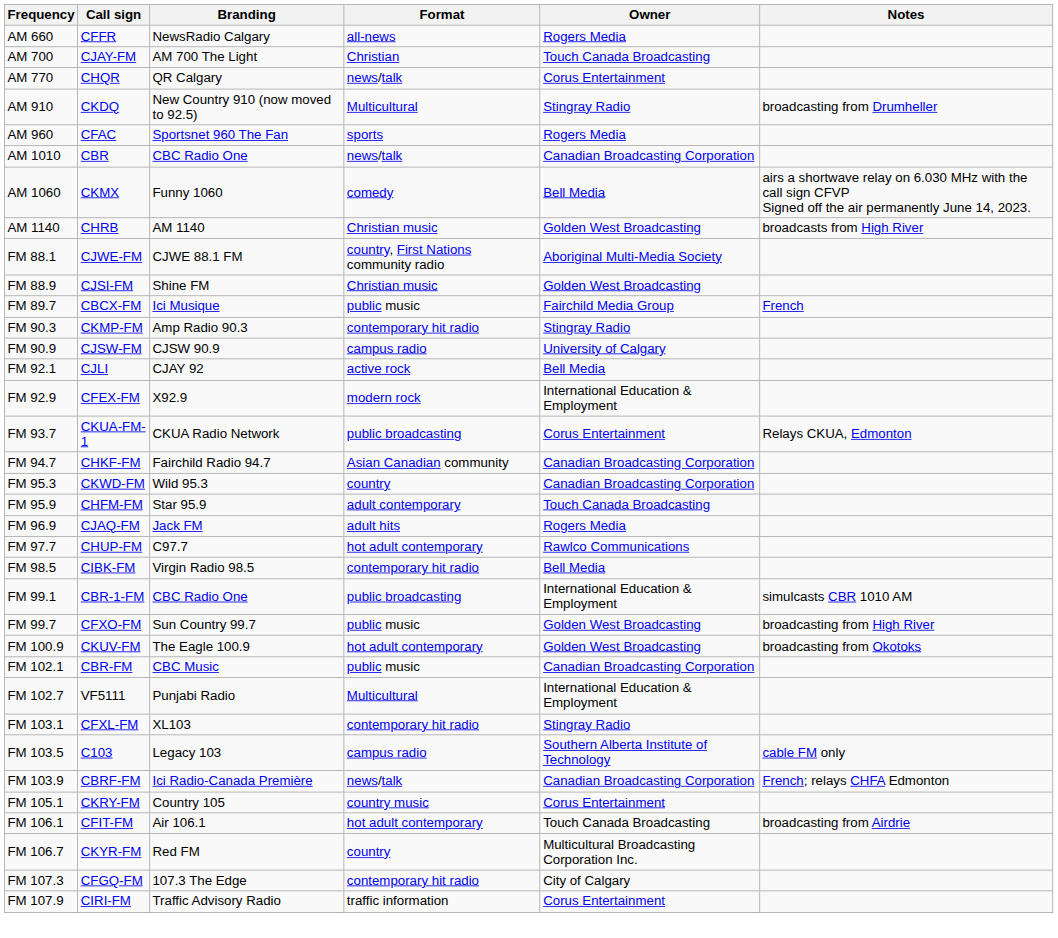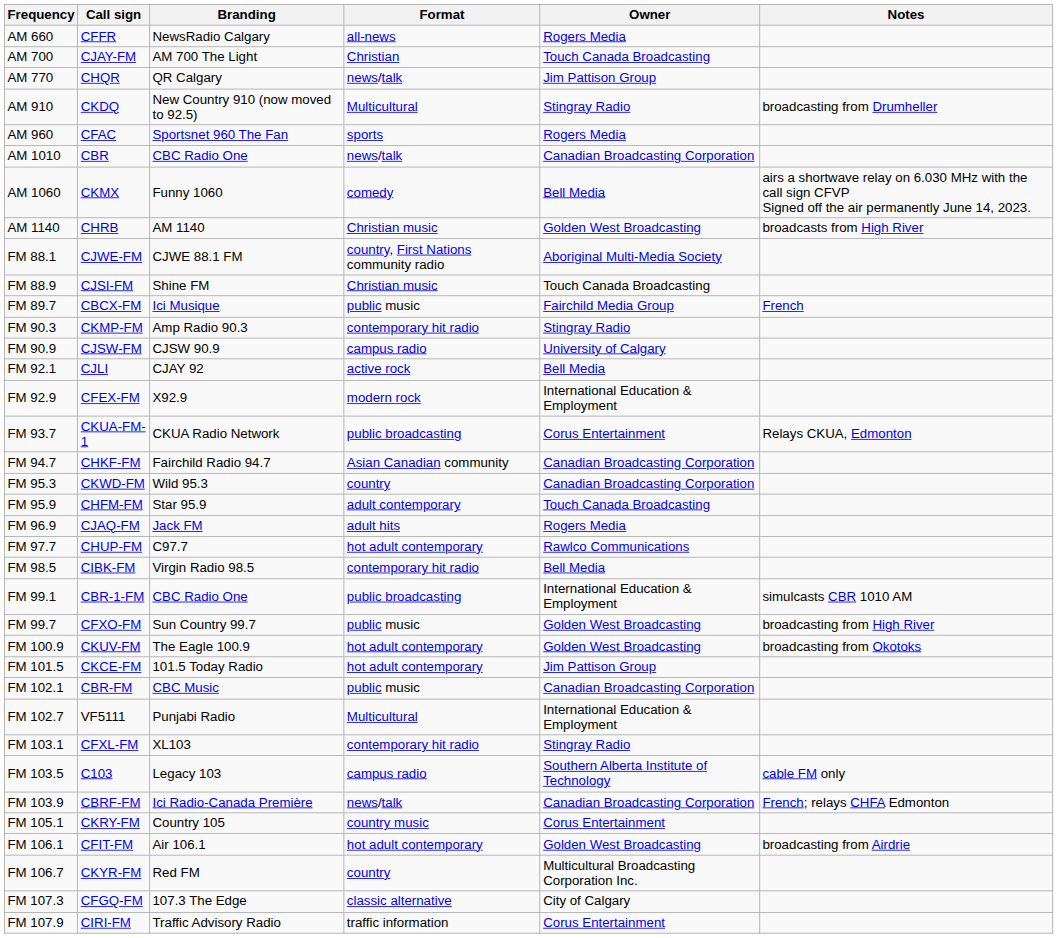 <table class="wikitable sortable"  width="100%">
 <tr>
 <th>Frequency</th>
 <th>Call sign</th>
 <th>Branding</th>
 <th>Format</th>
 <th>Owner</th>
 <th>Notes</th>
 </tr>
 <tr>
 <td>AM 660</td>
 <td><a href='#'>CFFR</a></td>
 <td>NewsRadio Calgary</td>
 <td><a href='#'>all-news</a></td>
 <td><a href='#'>Rogers Media</a></td>
 <td></td>
 </tr>
 <tr>
 <td>AM 700</td>
 <td><a href='#'>CJAY-FM</a></td>
 <td>AM 700 The Light</td>
 <td><a href='#'>Christian</a></td>
 <td><a href='#'>Touch Canada Broadcasting</a></td>
 <td></td>
 </tr>
 <tr>
 <td>AM 770</td>
 <td><a href='#'>CHQR</a></td>
 <td>QR Calgary</td>
 <td><a href='#'>news</a>/<a href='#'>talk</a></td>
-<td><a href='#'>Corus Entertainment</a></td>
+<td><a href='#'>Jim Pattison Group</a></td>
 <td></td>
 </tr>
 <tr>
 <td>AM 910</td>
 <td><a href='#'>CKDQ</a></td>
 <td>New Country 910 (now moved to 92.5)</td>
 <td><a href='#'>Multicultural</a></td>
 <td><a href='#'>Stingray Radio</a></td>
 <td>broadcasting from <a href='#'>Drumheller</a></td>
 </tr>
 <tr>
 <td>AM 960</td>
 <td><a href='#'>CFAC</a></td>
 <td><a href='#'>Sportsnet 960 The Fan</a></td>
 <td><a href='#'>sports</a></td>
 <td><a href='#'>Rogers Media</a></td>
 <td></td>
 </tr>
 <tr>
 <td>AM 1010</td>
 <td><a href='#'>CBR</a></td>
 <td><a href='#'>CBC Radio One</a></td>
 <td><a href='#'>news</a>/<a href='#'>talk</a></td>
 <td><a href='#'>Canadian Broadcasting Corporation</a></td>
 <td></td>
 </tr>
 <tr>
 <td>AM 1060</td>
 <td><a href='#'>CKMX</a></td>
 <td>Funny 1060</td>
 <td><a href='#'>comedy</a></td>
 <td><a href='#'>Bell Media</a></td>
 <td>airs a shortwave relay on 6.030 MHz with the call sign CFVP<br>Signed off the air permanently June 14, 2023.</td>
 </tr>
 <tr>
 <td>AM 1140</td>
 <td><a href='#'>CHRB</a></td>
 <td>AM 1140</td>
 <td><a href='#'>Christian music</a></td>
 <td><a href='#'>Golden West Broadcasting</a></td>
 <td>broadcasts from <a href='#'>High River</a></td>
 </tr>
 <tr>
 <td>FM 88.1</td>
 <td><a href='#'>CJWE-FM</a></td>
 <td>CJWE 88.1 FM</td>
 <td><a href='#'>country</a>, <a href='#'>First Nations</a> community radio</td>
 <td><a href='#'>Aboriginal Multi-Media Society</a></td>
 <td></td>
 </tr>
 <tr>
 <td>FM 88.9</td>
 <td><a href='#'>CJSI-FM</a></td>
 <td>Shine FM</td>
 <td><a href='#'>Christian music</a></td>
-<td><a href='#'>Golden West Broadcasting</a></td>
+<td>Touch Canada Broadcasting</td>
 <td></td>
 </tr>
 <tr>
 <td>FM 89.7</td>
 <td><a href='#'>CBCX-FM</a></td>
 <td><a href='#'>Ici Musique</a></td>
 <td><a href='#'>public</a> music</td>
 <td><a href='#'>Fairchild Media Group</a></td>
 <td><a href='#'>French</a></td>
 </tr>
 <tr>
 <td>FM 90.3</td>
 <td><a href='#'>CKMP-FM</a></td>
 <td>Amp Radio 90.3</td>
 <td><a href='#'>contemporary hit radio</a></td>
 <td><a href='#'>Stingray Radio</a></td>
 <td></td>
 </tr>
 <tr>
 <td>FM 90.9</td>
 <td><a href='#'>CJSW-FM</a></td>
 <td>CJSW 90.9</td>
 <td><a href='#'>campus radio</a></td>
 <td><a href='#'>University of Calgary</a></td>
 <td></td>
 </tr>
 <tr>
 <td>FM 92.1</td>
 <td><a href='#'>CJLI</a></td>
 <td>CJAY 92</td>
 <td><a href='#'>active rock</a></td>
 <td><a href='#'>Bell Media</a></td>
 <td></td>
 </tr>
 <tr>
 <td>FM 92.9</td>
 <td><a href='#'>CFEX-FM</a></td>
 <td>X92.9</td>
 <td><a href='#'>modern rock</a></td>
 <td>International Education & Employment</td>
 <td></td>
 </tr>
 <tr>
 <td>FM 93.7</td>
 <td><a href='#'>CKUA-FM-1</a></td>
 <td>CKUA Radio Network</td>
 <td><a href='#'>public broadcasting</a></td>
 <td><a href='#'>Corus Entertainment</a></td>
 <td>Relays CKUA, <a href='#'>Edmonton</a></td>
 </tr>
 <tr>
 <td>FM 94.7</td>
 <td><a href='#'>CHKF-FM</a></td>
 <td>Fairchild Radio 94.7</td>
 <td><a href='#'>Asian Canadian</a> community</td>
 <td><a href='#'>Canadian Broadcasting Corporation</a></td>
 <td></td>
 </tr>
 <tr>
 <td>FM 95.3</td>
 <td><a href='#'>CKWD-FM</a></td>
 <td>Wild 95.3</td>
 <td><a href='#'>country</a></td>
 <td><a href='#'>Canadian Broadcasting Corporation</a></td>
 <td></td>
 </tr>
 <tr>
 <td>FM 95.9</td>
 <td><a href='#'>CHFM-FM</a></td>
 <td>Star 95.9</td>
 <td><a href='#'>adult contemporary</a></td>
 <td><a href='#'>Touch Canada Broadcasting</a></td>
 <td></td>
 </tr>
 <tr>
 <td>FM 96.9</td>
 <td><a href='#'>CJAQ-FM</a></td>
 <td><a href='#'>Jack FM</a></td>
 <td><a href='#'>adult hits</a></td>
 <td><a href='#'>Rogers Media</a></td>
 <td></td>
 </tr>
 <tr>
 <td>FM 97.7</td>
 <td><a href='#'>CHUP-FM</a></td>
 <td>C97.7</td>
 <td><a href='#'>hot adult contemporary</a></td>
 <td><a href='#'>Rawlco Communications</a></td>
 <td></td>
 </tr>
 <tr>
 <td>FM 98.5</td>
 <td><a href='#'>CIBK-FM</a></td>
 <td>Virgin Radio 98.5</td>
 <td><a href='#'>contemporary hit radio</a></td>
 <td><a href='#'>Bell Media</a></td>
 <td></td>
 </tr>
 <tr>
 <td>FM 99.1</td>
 <td><a href='#'>CBR-1-FM</a></td>
 <td><a href='#'>CBC Radio One</a></td>
 <td><a href='#'>public broadcasting</a></td>
 <td>International Education & Employment</td>
 <td>simulcasts <a href='#'>CBR</a> 1010 AM</td>
 </tr>
 <tr>
 <td>FM 99.7</td>
 <td><a href='#'>CFXO-FM</a></td>
 <td>Sun Country 99.7</td>
 <td><a href='#'>public</a> music</td>
 <td><a href='#'>Golden West Broadcasting</a></td>
 <td>broadcasting from <a href='#'>High River</a></td>
 </tr>
 <tr>
 <td>FM 100.9</td>
 <td><a href='#'>CKUV-FM</a></td>
 <td>The Eagle 100.9</td>
 <td><a href='#'>hot adult contemporary</a></td>
 <td><a href='#'>Golden West Broadcasting</a></td>
 <td>broadcasting from <a href='#'>Okotoks</a></td>
 </tr>
 <tr>
+<td>FM 101.5</td>
+<td><a href='#'>CKCE-FM</a></td>
+<td>101.5 Today Radio</td>
+<td><a href='#'>hot adult contemporary</a></td>
+<td><a href='#'>Jim Pattison Group</a></td>
+<td></td>
+</tr>
+<tr>
 <td>FM 102.1</td>
 <td><a href='#'>CBR-FM</a></td>
 <td><a href='#'>CBC Music</a></td>
 <td><a href='#'>public</a> music</td>
 <td><a href='#'>Canadian Broadcasting Corporation</a></td>
 <td></td>
 </tr>
 <tr>
 <td>FM 102.7</td>
 <td>VF5111 </td>
 <td>Punjabi Radio </td>
 <td><a href='#'>Multicultural</a></td>
 <td>International Education & Employment</td>
 <td></td>
 </tr>
 <tr>
 <td>FM 103.1</td>
 <td><a href='#'>CFXL-FM</a></td>
 <td>XL103</td>
 <td><a href='#'>contemporary hit radio</a></td>
 <td><a href='#'>Stingray Radio</a></td>
 <td></td>
 </tr>
 <tr>
 <td>FM 103.5</td>
 <td><a href='#'>C103</a></td>
 <td>Legacy 103</td>
 <td><a href='#'>campus radio</a></td>
 <td><a href='#'>Southern Alberta Institute of Technology</a></td>
 <td><a href='#'>cable FM</a> only</td>
 </tr>
 <tr>
 <td>FM 103.9</td>
 <td><a href='#'>CBRF-FM</a></td>
 <td><a href='#'>Ici Radio-Canada Première</a></td>
 <td><a href='#'>news</a>/<a href='#'>talk</a></td>
 <td><a href='#'>Canadian Broadcasting Corporation</a></td>
 <td><a href='#'>French</a>; relays <a href='#'>CHFA</a> Edmonton</td>
 </tr>
 <tr>
 <td>FM 105.1</td>
 <td><a href='#'>CKRY-FM</a></td>
 <td>Country 105</td>
 <td><a href='#'>country music</a></td>
 <td><a href='#'>Corus Entertainment</a></td>
 <td></td>
 </tr>
 <tr>
 <td>FM 106.1</td>
 <td><a href='#'>CFIT-FM</a></td>
 <td>Air 106.1</td>
 <td><a href='#'>hot adult contemporary</a></td>
-<td>Touch Canada Broadcasting</td>
+<td><a href='#'>Golden West Broadcasting</a></td>
 <td>broadcasting from <a href='#'>Airdrie</a></td>
 </tr>
 <tr>
 <td>FM 106.7</td>
 <td><a href='#'>CKYR-FM</a></td>
 <td>Red FM</td>
 <td><a href='#'>country</a></td>
 <td>Multicultural Broadcasting Corporation Inc.</td>
 <td></td>
 </tr>
 <tr>
 <td>FM 107.3</td>
 <td><a href='#'>CFGQ-FM</a></td>
 <td>107.3 The Edge</td>
-<td><a href='#'>contemporary hit radio</a></td>
+<td><a href='#'>classic alternative</a></td>
 <td>City of Calgary</td>
 <td></td>
 </tr>
 <tr>
 <td>FM 107.9</td>
 <td><a href='#'>CIRI-FM</a></td>
 <td>Traffic Advisory Radio</td>
 <td>traffic information</td>
 <td><a href='#'>Corus Entertainment</a></td>
 <td></td>
 </tr>
 </table>
